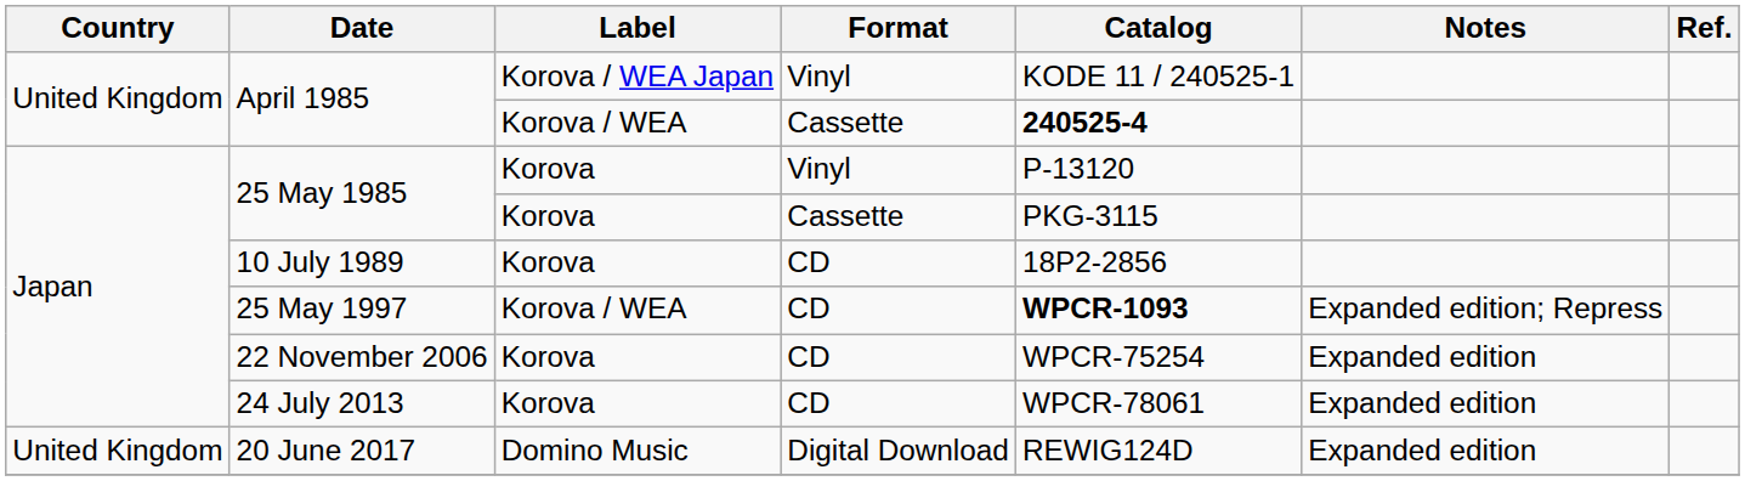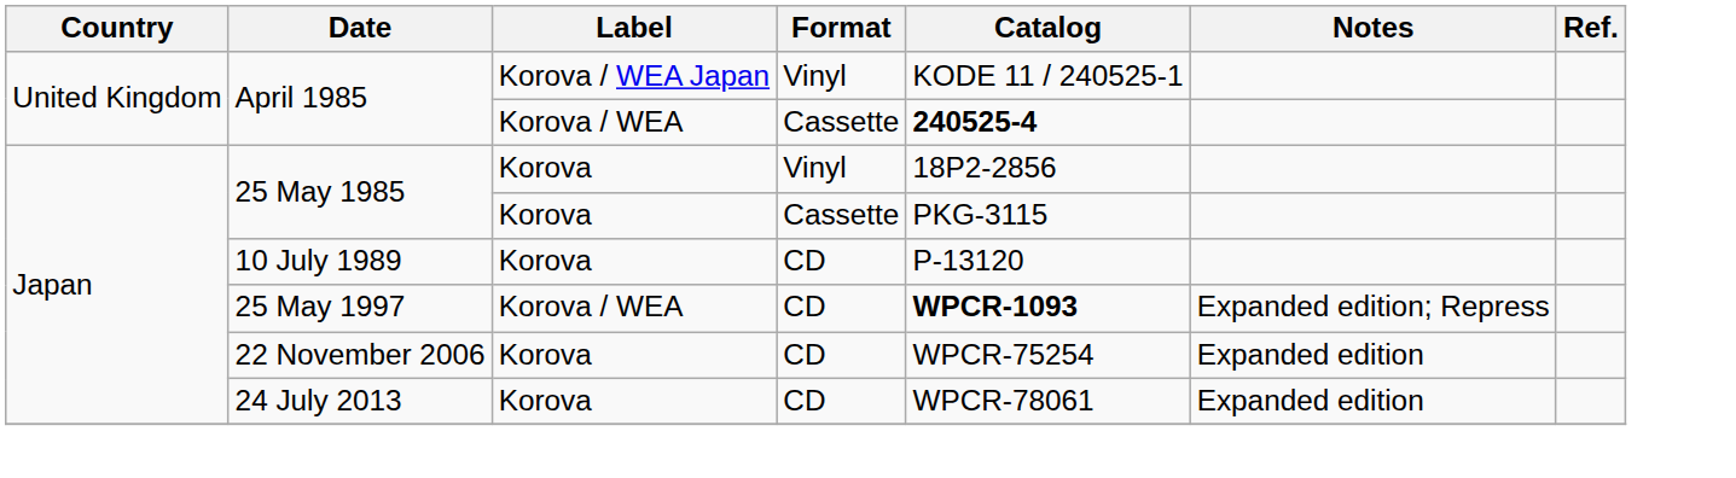 <table class="wikitable">
 <tr>
 <th>Country</th>
 <th>Date</th>
 <th>Label</th>
 <th>Format</th>
 <th>Catalog</th>
 <th>Notes</th>
 <th>Ref.</th>
 </tr>
 <tr>
 <td rowspan="2">United Kingdom</td>
 <td rowspan="2">April 1985</td>
 <td>Korova / <a href='#'>WEA Japan</a></td>
 <td>Vinyl</td>
 <td>KODE 11 / 240525-1</td>
 <td></td>
 <td></td>
 </tr>
 <tr>
 <td>Korova / WEA</td>
 <td>Cassette</td>
 <td><strong>240525-4</strong></td>
 <td></td>
 <td></td>
 </tr>
 <tr>
 <td rowspan="6">Japan</td>
 <td rowspan="2">25 May 1985</td>
 <td>Korova</td>
 <td>Vinyl</td>
-<td>P-13120</td>
+<td>18P2-2856</td>
 <td></td>
 <td></td>
 </tr>
 <tr>
 <td>Korova</td>
 <td>Cassette</td>
 <td>PKG-3115</td>
 <td></td>
 <td></td>
 </tr>
 <tr>
 <td>10 July 1989</td>
 <td>Korova</td>
 <td>CD</td>
-<td>18P2-2856</td>
+<td>P-13120</td>
 <td></td>
 <td></td>
 </tr>
 <tr>
 <td>25 May 1997</td>
 <td>Korova / WEA</td>
 <td>CD</td>
 <td><strong>WPCR-1093</strong></td>
 <td>Expanded edition; Repress</td>
 <td></td>
 </tr>
 <tr>
 <td>22 November 2006</td>
 <td>Korova</td>
 <td>CD</td>
 <td>WPCR-75254</td>
 <td>Expanded edition</td>
 <td></td>
 </tr>
 <tr>
 <td>24 July 2013</td>
 <td>Korova</td>
 <td>CD</td>
 <td>WPCR-78061</td>
 <td>Expanded edition</td>
 <td></td>
 </tr>
 <tr>
-<td>United Kingdom</td>
-<td>20 June 2017</td>
-<td>Domino Music</td>
-<td>Digital Download</td>
-<td>REWIG124D</td>
-<td>Expanded edition</td>
-<td></td>
-</tr>
-<tr>
 </tr>
 </table>
